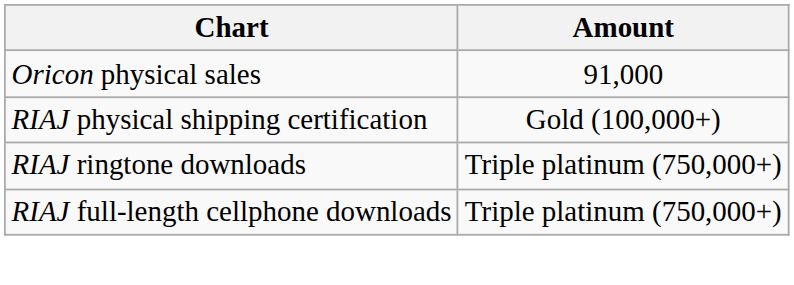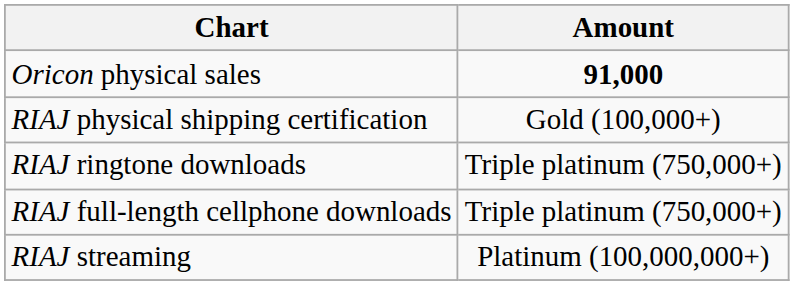 <table class="wikitable">
 <tr>
 <th>Chart</th>
 <th>Amount</th>
 </tr>
 <tr>
 <td><em>Oricon</em> physical sales</td>
-<td align="center">91,000</td>
+<td align="center"><strong>91,000</strong></td>
 </tr>
 <tr>
 <td><em>RIAJ</em> physical shipping certification</td>
 <td align="center">Gold (100,000+)</td>
 </tr>
 <tr>
 <td><em>RIAJ</em> ringtone downloads</td>
 <td align="center">Triple platinum (750,000+)</td>
 </tr>
 <tr>
 <td><em>RIAJ</em> full-length cellphone downloads</td>
 <td align="center">Triple platinum (750,000+)</td>
 </tr>
+<tr>
+<td><em>RIAJ</em> streaming</td>
+<td align="center">Platinum (100,000,000+)</td>
+</tr>
 </table>
